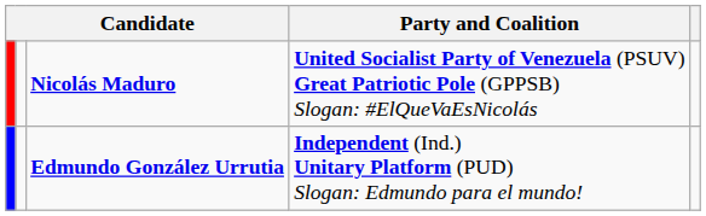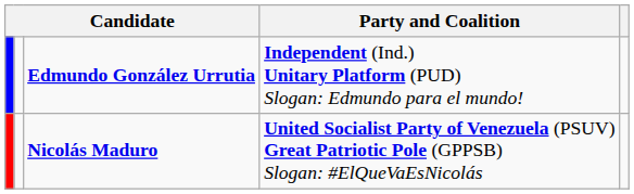 <table class="wikitable sortable col2cen col3cen col4cen col5cen col7cen col8cen" style="font-size:90%;">
 <tr>
 <th colspan="3" width="50">Candidate</th>
 <th>Party and Coalition</th>
 <th></th>
+</tr>
+<tr>
+<td bgcolor="blue"></td>
+<td></td>
+<td><strong><a href='#'>Edmundo González Urrutia</a></strong></td>
+<td><strong><a href='#'>Independent</a></strong> (Ind.)<br><strong><a href='#'>Unitary Platform</a></strong> (PUD)<br><em>Slogan: Edmundo para el mundo!</em></td>
+<td></td>
 </tr>
 <tr>
 <td bgcolor="red"></td>
 <td></td>
 <td><strong><a href='#'>Nicolás Maduro</a></strong></td>
 <td><strong><a href='#'>United Socialist Party of Venezuela</a></strong> (PSUV)<br><strong><a href='#'>Great Patriotic Pole</a></strong> (GPPSB)<br><em>Slogan: #ElQueVaEsNicolás</em></td>
 <td></td>
 </tr>
-<tr>
-<td bgcolor="blue"></td>
-<td></td>
-<td><strong><a href='#'>Edmundo González Urrutia</a></strong></td>
-<td><strong><a href='#'>Independent</a></strong> (Ind.)<br><strong><a href='#'>Unitary Platform</a></strong> (PUD)<br><em>Slogan: Edmundo para el mundo!</em></td>
-<td></td>
-</tr>
 </table>
